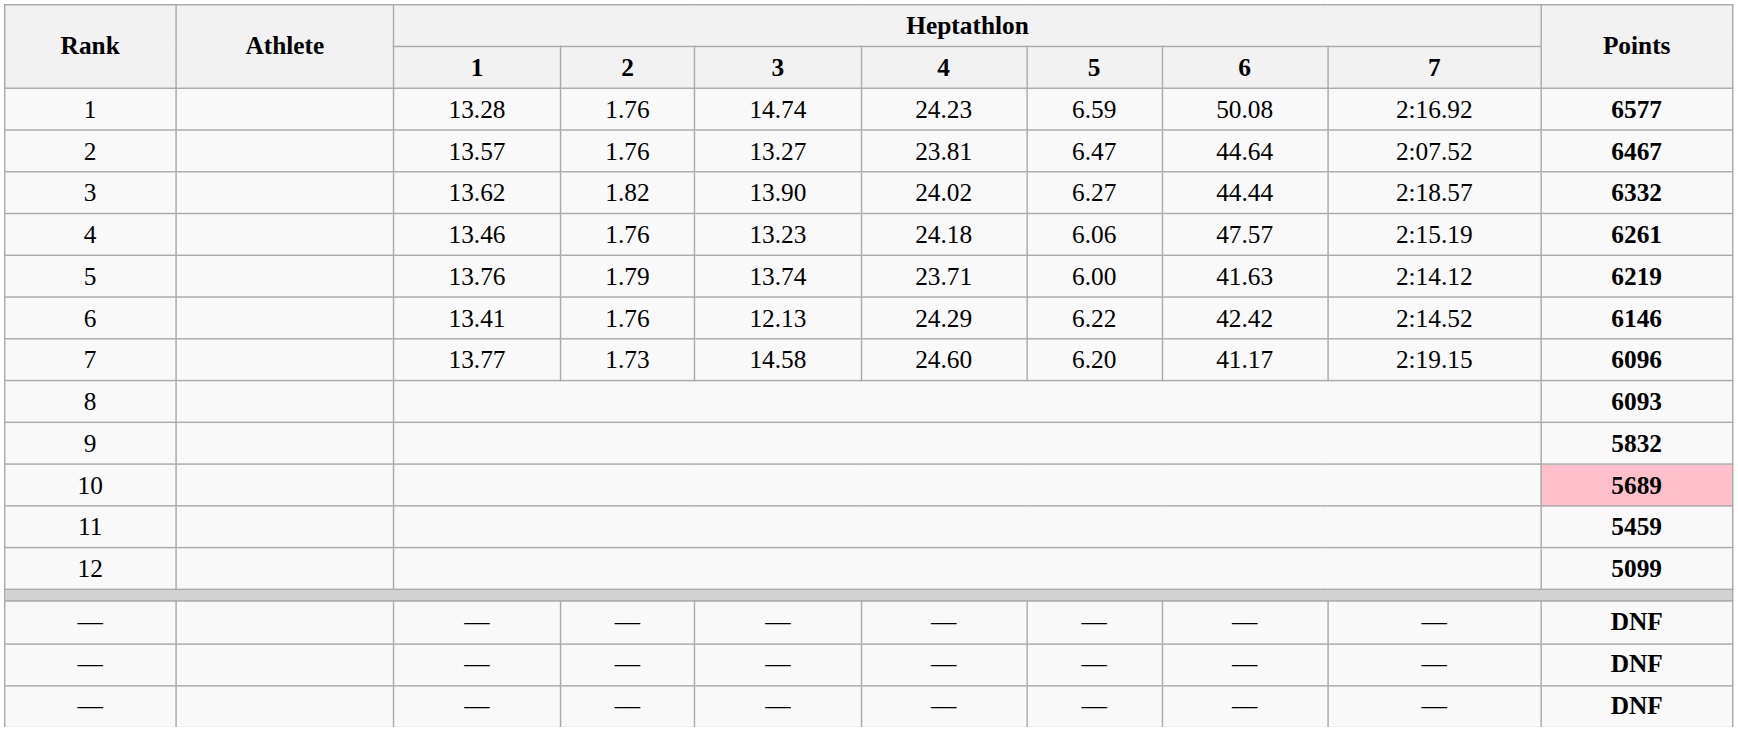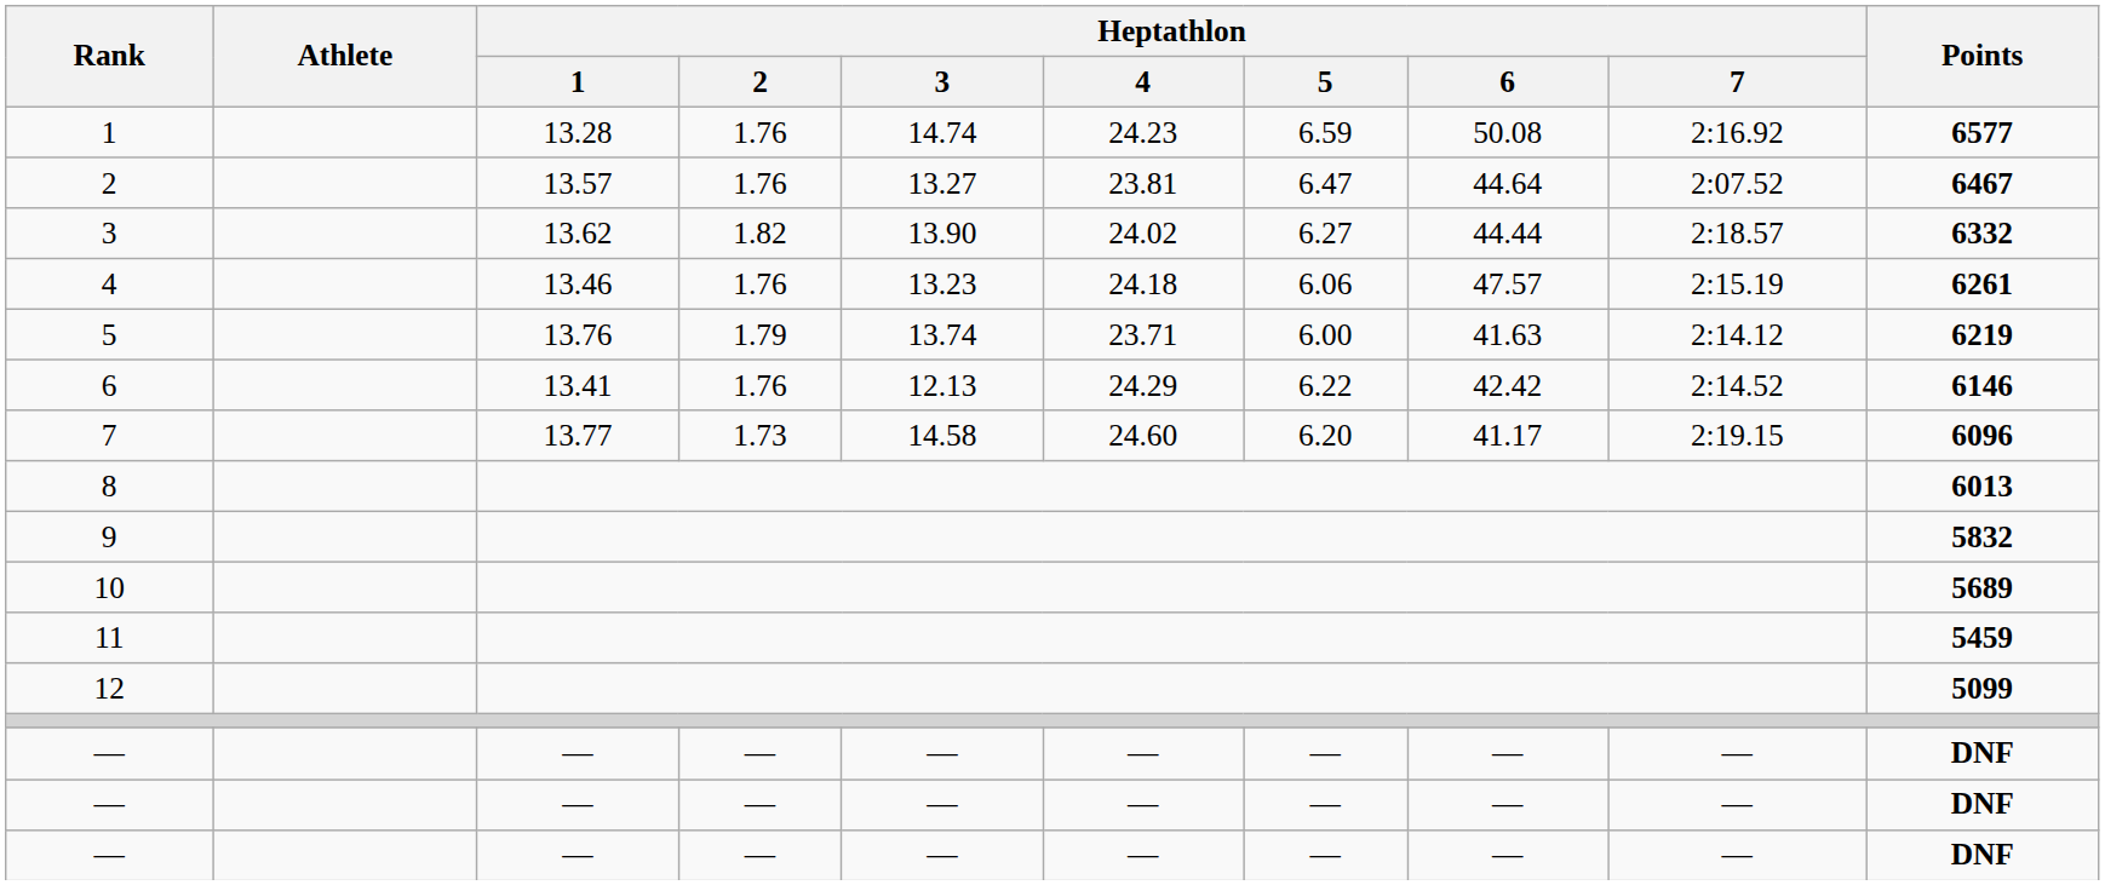 <table class="wikitable" style=" text-align:center; font-size:110%;" width="95%">
 <tr>
 <th rowspan="2">Rank</th>
 <th rowspan="2">Athlete</th>
 <th colspan="7">Heptathlon</th>
 <th rowspan="2">Points</th>
 </tr>
 <tr>
 <th>1</th>
 <th>2</th>
 <th>3</th>
 <th>4</th>
 <th>5</th>
 <th>6</th>
 <th>7</th>
 </tr>
 <tr>
 <td>1</td>
 <td align=left></td>
 <td>13.28</td>
 <td>1.76</td>
 <td>14.74</td>
 <td>24.23</td>
 <td>6.59</td>
 <td>50.08</td>
 <td>2:16.92</td>
 <td><strong>6577</strong></td>
 </tr>
 <tr>
 <td>2</td>
 <td align=left></td>
 <td>13.57</td>
 <td>1.76</td>
 <td>13.27</td>
 <td>23.81</td>
 <td>6.47</td>
 <td>44.64</td>
 <td>2:07.52</td>
 <td><strong>6467</strong></td>
 </tr>
 <tr>
 <td>3</td>
 <td align=left></td>
 <td>13.62</td>
 <td>1.82</td>
 <td>13.90</td>
 <td>24.02</td>
 <td>6.27</td>
 <td>44.44</td>
 <td>2:18.57</td>
 <td><strong>6332</strong></td>
 </tr>
 <tr>
 <td>4</td>
 <td align=left></td>
 <td>13.46</td>
 <td>1.76</td>
 <td>13.23</td>
 <td>24.18</td>
 <td>6.06</td>
 <td>47.57</td>
 <td>2:15.19</td>
 <td><strong>6261</strong></td>
 </tr>
 <tr>
 <td>5</td>
 <td align=left></td>
 <td>13.76</td>
 <td>1.79</td>
 <td>13.74</td>
 <td>23.71</td>
 <td>6.00</td>
 <td>41.63</td>
 <td>2:14.12</td>
 <td><strong>6219</strong></td>
 </tr>
 <tr>
 <td>6</td>
 <td align=left></td>
 <td>13.41</td>
 <td>1.76</td>
 <td>12.13</td>
 <td>24.29</td>
 <td>6.22</td>
 <td>42.42</td>
 <td>2:14.52</td>
 <td><strong>6146</strong></td>
 </tr>
 <tr>
 <td>7</td>
 <td align=left></td>
 <td>13.77</td>
 <td>1.73</td>
 <td>14.58</td>
 <td>24.60</td>
 <td>6.20</td>
 <td>41.17</td>
 <td>2:19.15</td>
 <td><strong>6096</strong></td>
 </tr>
 <tr>
 <td>8</td>
 <td align=left></td>
 <td colspan=7></td>
-<td><strong>6093</strong></td>
+<td><strong>6013</strong></td>
 </tr>
 <tr>
 <td>9</td>
 <td align=left></td>
 <td colspan=7></td>
 <td><strong>5832</strong></td>
 </tr>
 <tr>
 <td>10</td>
 <td align=left></td>
 <td colspan=7></td>
-<td style="background: pink;"><strong>5689</strong></td>
+<td><strong>5689</strong></td>
 </tr>
 <tr>
 <td>11</td>
 <td align=left></td>
 <td colspan=7></td>
 <td><strong>5459</strong></td>
 </tr>
 <tr>
 <td>12</td>
 <td align=left></td>
 <td colspan=7></td>
 <td><strong>5099</strong></td>
 </tr>
 <tr>
 <td colspan=10 bgcolor=lightgray></td>
 </tr>
 <tr>
 <td>—</td>
 <td align=left></td>
 <td>—</td>
 <td>—</td>
 <td>—</td>
 <td>—</td>
 <td>—</td>
 <td>—</td>
 <td>—</td>
 <td><strong>DNF</strong></td>
 </tr>
 <tr>
 <td>—</td>
 <td align=left></td>
 <td>—</td>
 <td>—</td>
 <td>—</td>
 <td>—</td>
 <td>—</td>
 <td>—</td>
 <td>—</td>
 <td><strong>DNF</strong></td>
 </tr>
 <tr>
 <td>—</td>
 <td align=left></td>
 <td>—</td>
 <td>—</td>
 <td>—</td>
 <td>—</td>
 <td>—</td>
 <td>—</td>
 <td>—</td>
 <td><strong>DNF</strong></td>
 </tr>
 </table>
